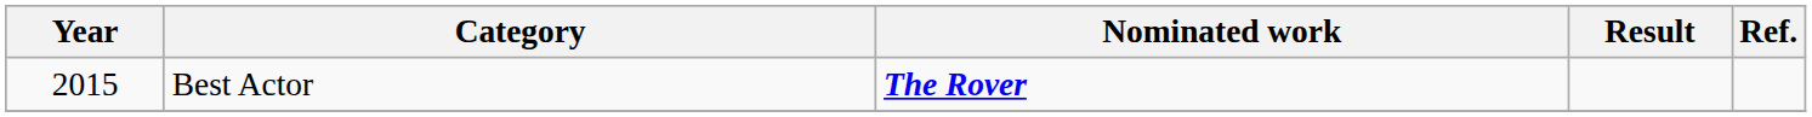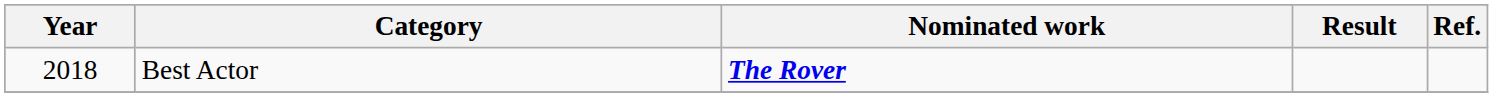 <table class=wikitable>
 <tr>
 <th scope="col" style="width:5em;">Year</th>
 <th scope="col" style="width:26em;">Category</th>
 <th scope="col" style="width:25em;">Nominated work</th>
 <th scope="col" style="width:5em;">Result</th>
 <th>Ref.</th>
 </tr>
 <tr>
-<td style="text-align:center;">2015</td>
+<td style="text-align:center;">2018</td>
 <td>Best Actor</td>
 <td><strong><em><a href='#'>The Rover</a></em></strong></td>
 <td></td>
 <td></td>
 </tr>
 <tr>
 </tr>
 </table>
